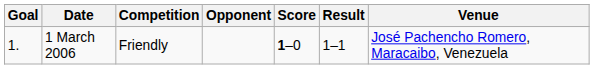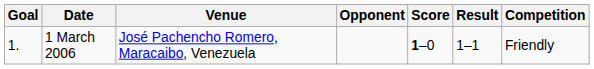 <table class="wikitable" style="font-size:90%; text-align: left;">
 <tr>
 <th>Goal</th>
 <th>Date</th>
-<th>Competition</th>
+<th>Venue</th>
 <th>Opponent</th>
 <th>Score</th>
 <th>Result</th>
-<th>Venue</th>
+<th>Competition</th>
 </tr>
 <tr>
 <td>1.</td>
 <td>1 March 2006</td>
-<td>Friendly</td>
+<td><a href='#'>José Pachencho Romero</a>, <a href='#'>Maracaibo</a>, Venezuela</td>
 <td></td>
 <td><strong>1</strong>–0</td>
 <td>1–1</td>
-<td><a href='#'>José Pachencho Romero</a>, <a href='#'>Maracaibo</a>, Venezuela</td>
+<td>Friendly</td>
 </tr>
 </table>
